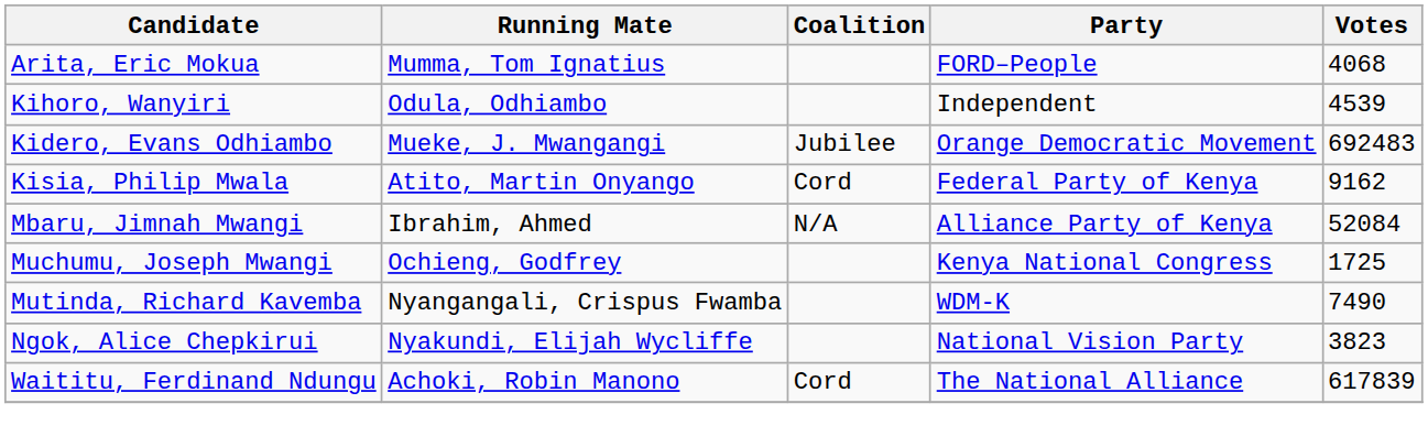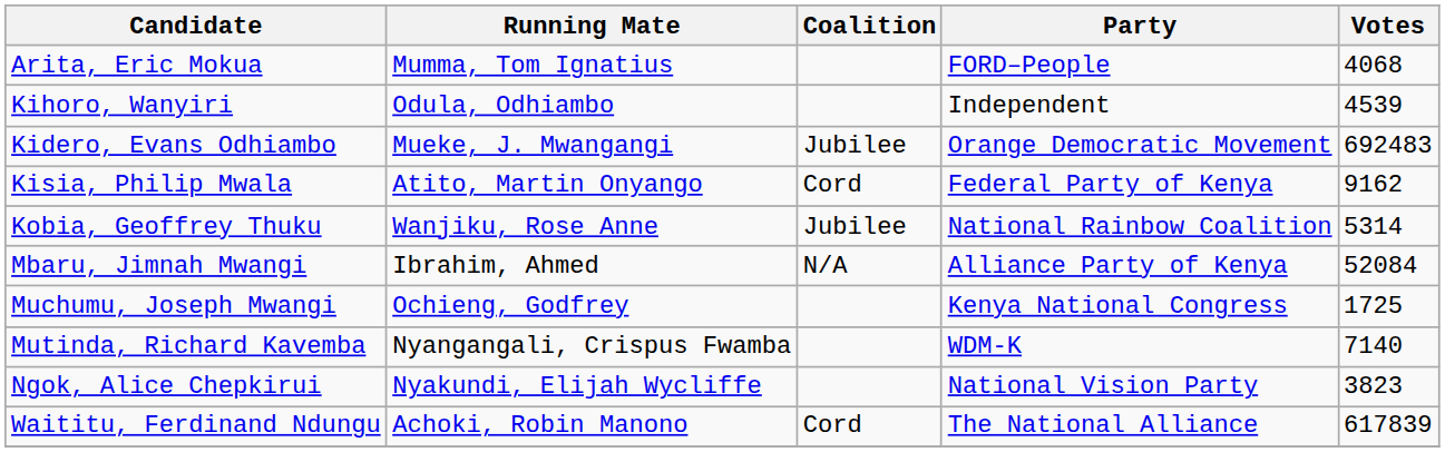 <table class="wikitable sortable">
 <tr>
 <th>Candidate</th>
 <th>Running Mate</th>
 <th>Coalition</th>
 <th>Party</th>
 <th>Votes</th>
 </tr>
 <tr>
 <td><a href='#'>Arita, Eric Mokua</a></td>
 <td><a href='#'>Mumma, Tom Ignatius</a></td>
 <td></td>
 <td><a href='#'>FORD–People</a></td>
 <td>4068</td>
 </tr>
 <tr>
 <td><a href='#'>Kihoro, Wanyiri</a></td>
 <td><a href='#'>Odula, Odhiambo</a></td>
 <td></td>
 <td>Independent</td>
 <td>4539</td>
 </tr>
 <tr>
 <td><a href='#'>Kidero, Evans Odhiambo</a></td>
 <td><a href='#'>Mueke, J. Mwangangi</a></td>
 <td>Jubilee</td>
 <td><a href='#'>Orange Democratic Movement</a></td>
 <td>692483</td>
 </tr>
 <tr>
 <td><a href='#'>Kisia, Philip Mwala</a></td>
 <td><a href='#'>Atito, Martin Onyango</a></td>
 <td>Cord</td>
 <td><a href='#'>Federal Party of Kenya</a></td>
 <td>9162</td>
 </tr>
 <tr>
+<td><a href='#'>Kobia, Geoffrey Thuku</a></td>
+<td><a href='#'>Wanjiku, Rose Anne</a></td>
+<td>Jubilee</td>
+<td><a href='#'>National Rainbow Coalition</a></td>
+<td>5314</td>
+</tr>
+<tr>
 <td><a href='#'>Mbaru, Jimnah Mwangi</a></td>
 <td Ahmed Ibrahim>Ibrahim, Ahmed</td>
 <td>N/A</td>
 <td><a href='#'>Alliance Party of Kenya</a></td>
 <td>52084</td>
 </tr>
 <tr>
 <td><a href='#'>Muchumu, Joseph Mwangi</a></td>
 <td><a href='#'>Ochieng, Godfrey</a></td>
 <td></td>
 <td><a href='#'>Kenya National Congress</a></td>
 <td>1725</td>
 </tr>
 <tr>
 <td><a href='#'>Mutinda, Richard Kavemba</a></td>
 <td>Nyangangali, Crispus Fwamba</td>
 <td></td>
 <td><a href='#'>WDM-K</a></td>
-<td>7490</td>
+<td>7140</td>
 </tr>
 <tr>
 <td><a href='#'>Ngok, Alice Chepkirui</a></td>
 <td><a href='#'>Nyakundi, Elijah Wycliffe</a></td>
 <td></td>
 <td><a href='#'>National Vision Party</a></td>
 <td>3823</td>
 </tr>
 <tr>
 <td><a href='#'>Waititu, Ferdinand Ndungu</a></td>
 <td><a href='#'>Achoki, Robin Manono</a></td>
 <td>Cord</td>
 <td><a href='#'>The National Alliance</a></td>
 <td>617839</td>
 </tr>
 <tr>
 </tr>
 </table>
